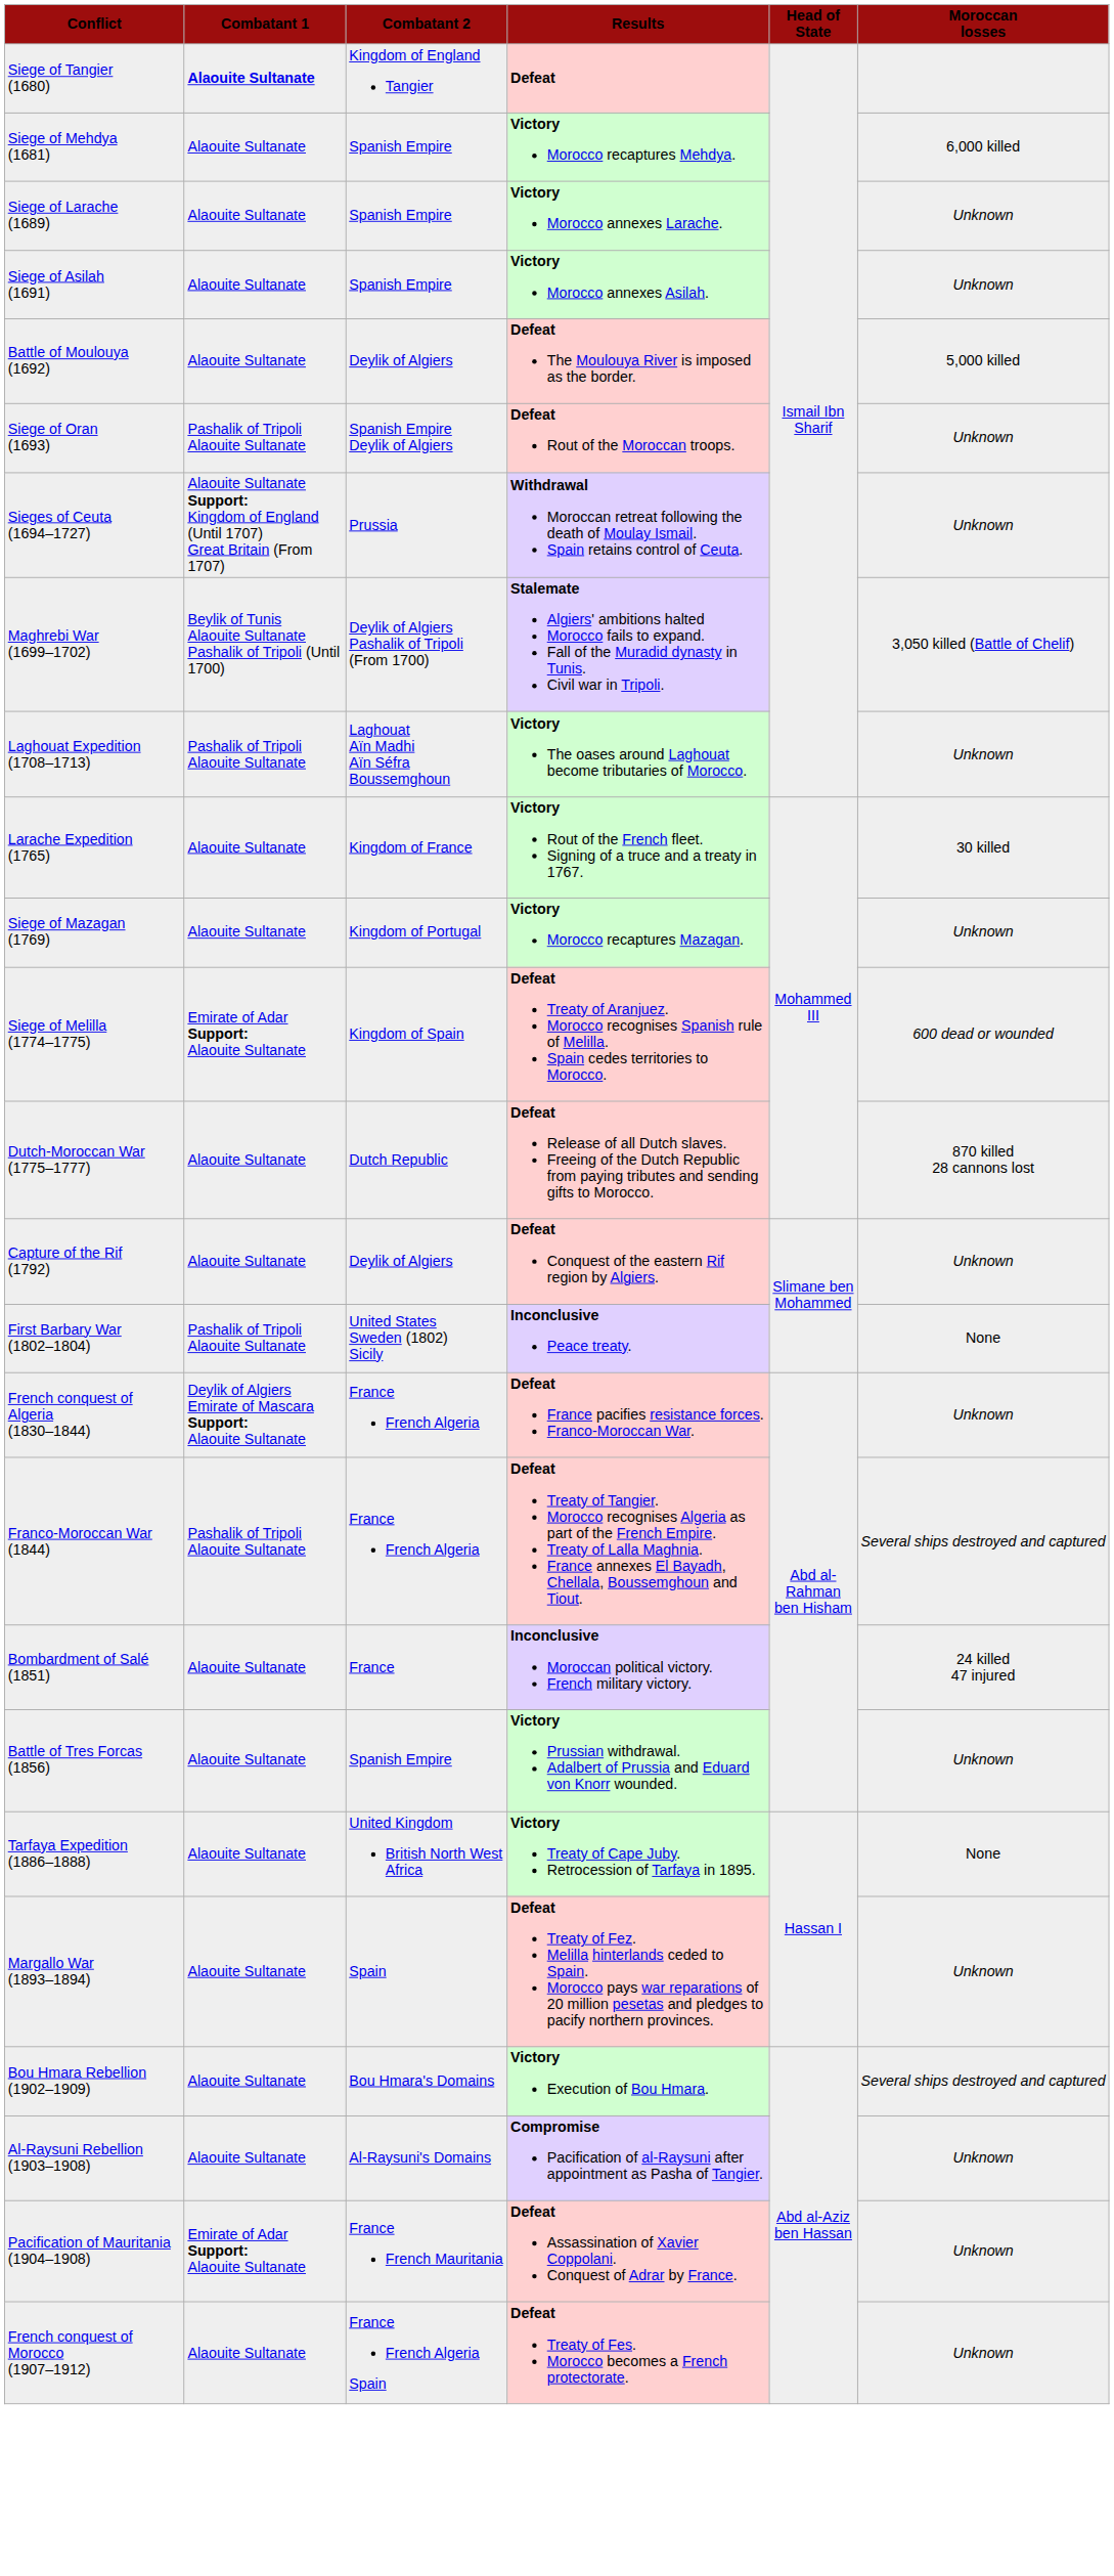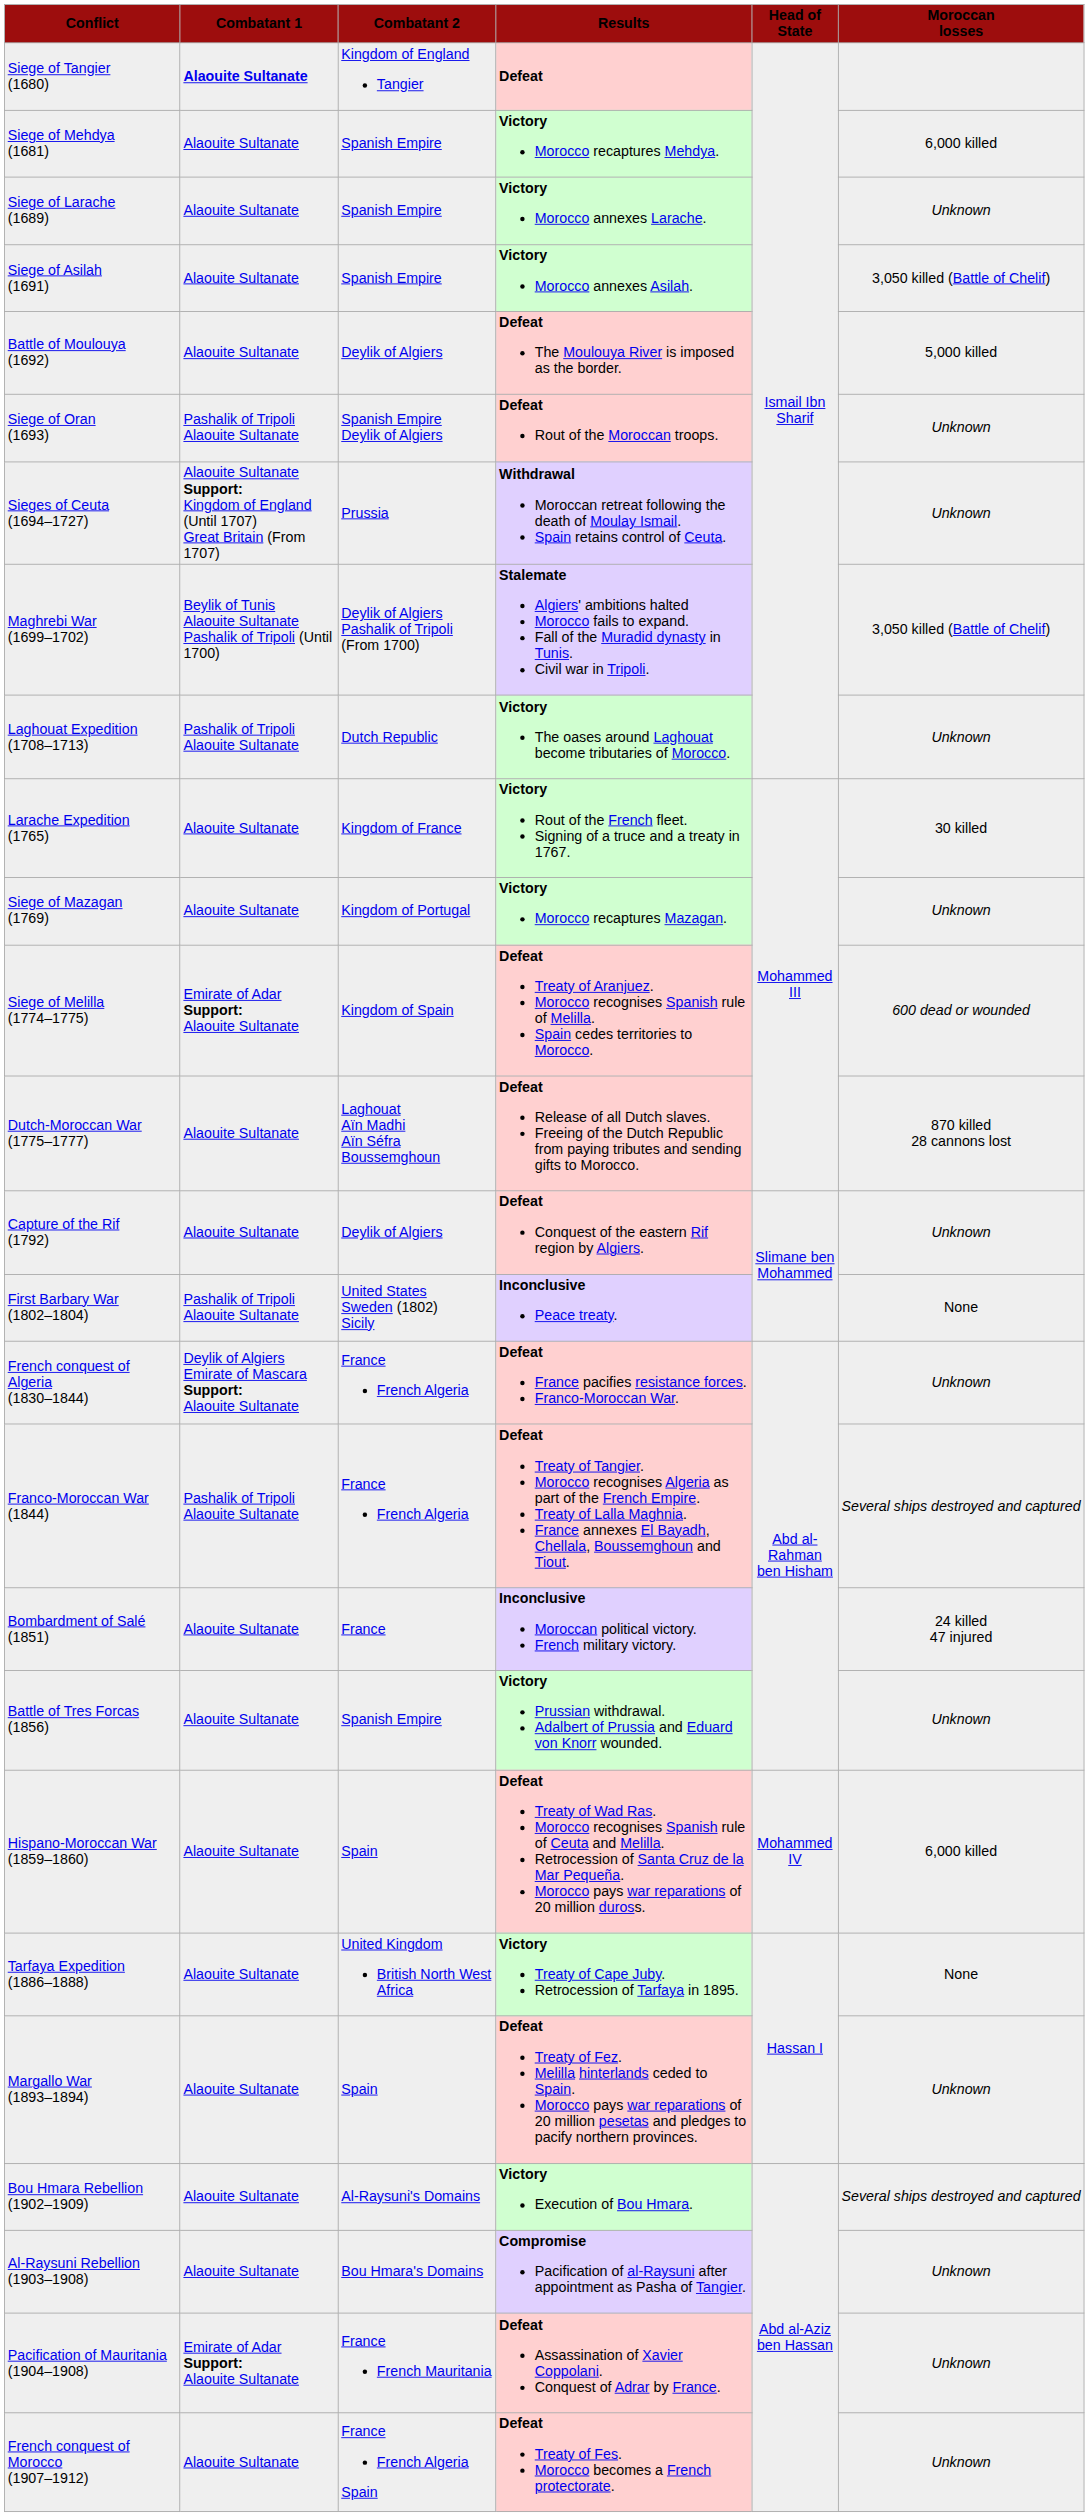 <table class="wikitable">
 <tr>
 <th style="background:#9D0D0D" width="190px"><span>Conflict</span></th>
 <th style="background:#9D0D0D" width="170px"><span>Combatant 1</span></th>
 <th style="background:#9D0D0D" width="170px"><span>Combatant 2</span></th>
 <th style="background:#9D0D0D" width="280px"><span>Results</span></th>
 <th style="background:#9D0D0D" width="90px"><span>Head of State</span></th>
 <th style="background:#9D0D0D"><span>Moroccan<br>losses</span></th>
 </tr>
 <tr>
 <td style="background:#efefef"><a href='#'>Siege of Tangier</a><br>(1680)</td>
 <td style="background:#efefef"><strong> <a href='#'>Alaouite Sultanate</a></strong></td>
 <td style="background:#efefef"> <a href='#'>Kingdom of England</a><br><ul><li> <a href='#'>Tangier</a></li></ul></td>
 <td style="background:#FFD0D0"><strong>Defeat</strong></td>
 <td rowspan="9" style="background:#efefef; text-align:center;"><a href='#'>Ismail Ibn Sharif</a></td>
 <td style="background:#efefef; text-align:center;"></td>
 </tr>
 <tr>
 <td style="background:#efefef"><a href='#'>Siege of Mehdya</a><br>(1681)</td>
 <td style="background:#efefef"> <a href='#'>Alaouite Sultanate</a></td>
 <td style="background:#efefef"> <a href='#'>Spanish Empire</a></td>
 <td style="background:#D0FFD0"><strong>Victory</strong><br><ul><li><a href='#'>Morocco</a> recaptures <a href='#'>Mehdya</a>.</li></ul></td>
 <td style="background:#efefef; text-align:center;">6,000 killed<br></td>
 </tr>
 <tr>
 <td style="background:#efefef"><a href='#'>Siege of Larache</a><br>(1689)</td>
 <td style="background:#efefef"> <a href='#'>Alaouite Sultanate</a></td>
 <td style="background:#efefef"> <a href='#'>Spanish Empire</a></td>
 <td style="background:#D0FFD0"><strong>Victory</strong><br><ul><li><a href='#'>Morocco</a> annexes <a href='#'>Larache</a>.</li></ul></td>
 <td style="background:#efefef; text-align:center;"><em>Unknown</em></td>
 </tr>
 <tr>
 <td style="background:#efefef"><a href='#'>Siege of Asilah</a><br>(1691)</td>
 <td style="background:#efefef"> <a href='#'>Alaouite Sultanate</a></td>
 <td style="background:#efefef"> <a href='#'>Spanish Empire</a></td>
 <td style="background:#D0FFD0"><strong>Victory</strong><br><ul><li><a href='#'>Morocco</a> annexes <a href='#'>Asilah</a>.</li></ul></td>
-<td style="background:#efefef; text-align:center;"><em>Unknown</em></td>
+<td style="background:#efefef; text-align:center;">3,050 killed (<a href='#'>Battle of Chelif</a>)</td>
 </tr>
 <tr>
 <td style="background:#efefef"><a href='#'>Battle of Moulouya</a><br>(1692)</td>
 <td style="background:#efefef"> <a href='#'>Alaouite Sultanate</a></td>
 <td style="background:#efefef"> <a href='#'>Deylik of Algiers</a></td>
 <td style="background:#FFD0D0"><strong>Defeat</strong><br><ul><li>The <a href='#'>Moulouya River</a> is imposed as the border.</li></ul></td>
 <td style="background:#efefef; text-align:center;">5,000 killed</td>
 </tr>
 <tr>
 <td style="background:#efefef"><a href='#'>Siege of Oran</a><br>(1693)</td>
 <td style="background:#efefef"> <a href='#'>Pashalik of Tripoli</a><br> <a href='#'>Alaouite Sultanate</a></td>
 <td style="background:#efefef"> <a href='#'>Spanish Empire</a><br> <a href='#'>Deylik of Algiers</a></td>
 <td style="background:#FFD0D0"><strong>Defeat</strong><br><ul><li>Rout of the <a href='#'>Moroccan</a> troops.</li></ul></td>
 <td style="background:#efefef; text-align:center;"><em>Unknown</em></td>
 </tr>
 <tr>
 <td style="background:#efefef"><a href='#'>Sieges of Ceuta</a><br>(1694–1727)</td>
 <td style="background:#efefef"> <a href='#'>Alaouite Sultanate</a><br><strong>Support:</strong><br> <a href='#'>Kingdom of England</a> (Until 1707)<br> <a href='#'>Great Britain</a> (From 1707)</td>
 <td style="background:#efefef"> <a href='#'>Prussia</a></td>
 <td style="background:#E0D0FF"><strong>Withdrawal</strong><br><ul><li>Moroccan retreat following the death of <a href='#'>Moulay Ismail</a>.</li><li><a href='#'>Spain</a> retains control of <a href='#'>Ceuta</a>.</li></ul></td>
 <td style="background:#efefef; text-align:center;"><em>Unknown</em></td>
 </tr>
 <tr>
 <td style="background:#efefef"><a href='#'>Maghrebi War</a><br>(1699–1702)</td>
 <td style="background:#efefef"> <a href='#'>Beylik of Tunis</a><br> <a href='#'>Alaouite Sultanate</a><br> <a href='#'>Pashalik of Tripoli</a> (Until 1700)</td>
 <td style="background:#efefef"> <a href='#'>Deylik of Algiers</a><br> <a href='#'>Pashalik of Tripoli</a> (From 1700)</td>
 <td style="background:#E0D0FF"><strong>Stalemate</strong><br><ul><li><a href='#'>Algiers</a>' ambitions halted</li><li><a href='#'>Morocco</a> fails to expand.</li><li>Fall of the <a href='#'>Muradid dynasty</a> in <a href='#'>Tunis</a>.</li><li>Civil war in <a href='#'>Tripoli</a>.</li></ul></td>
 <td style="background:#efefef; text-align:center;">3,050 killed (<a href='#'>Battle of Chelif</a>)</td>
 </tr>
 <tr>
 <td style="background:#efefef"><a href='#'>Laghouat Expedition</a><br>(1708–1713)</td>
 <td style="background:#efefef"> <a href='#'>Pashalik of Tripoli</a><br> <a href='#'>Alaouite Sultanate</a></td>
-<td style="background:#efefef"><a href='#'>Laghouat</a><br><a href='#'>Aïn Madhi</a><br><a href='#'>Aïn Séfra</a><br><a href='#'>Boussemghoun</a></td>
+<td style="background:#efefef"> <a href='#'>Dutch Republic</a></td>
 <td style="background:#D0FFD0"><strong>Victory</strong><br><ul><li>The oases around <a href='#'>Laghouat</a> become tributaries of <a href='#'>Morocco</a>.</li></ul></td>
 <td style="background:#efefef; text-align:center;"><em>Unknown</em></td>
 </tr>
 <tr>
 <td style="background:#efefef"><a href='#'>Larache Expedition</a><br>(1765)</td>
 <td style="background:#efefef"> <a href='#'>Alaouite Sultanate</a></td>
 <td style="background:#efefef"> <a href='#'>Kingdom of France</a></td>
 <td style="background:#D0FFD0"><strong>Victory</strong><br><ul><li>Rout of the <a href='#'>French</a> fleet.</li><li>Signing of a truce and a treaty in 1767.</li></ul></td>
 <td rowspan="4" style="background:#efefef; text-align:center;"><a href='#'>Mohammed III</a></td>
 <td style="background:#efefef; text-align:center;">30 killed</td>
 </tr>
 <tr>
 <td style="background:#efefef"><a href='#'>Siege of Mazagan</a><br>(1769)</td>
 <td style="background:#efefef"> <a href='#'>Alaouite Sultanate</a></td>
 <td style="background:#efefef"> <a href='#'>Kingdom of Portugal</a></td>
 <td style="background:#D0FFD0"><strong>Victory</strong><br><ul><li><a href='#'>Morocco</a> recaptures <a href='#'>Mazagan</a>.</li></ul></td>
 <td style="background:#efefef; text-align:center;"><em>Unknown</em></td>
 </tr>
 <tr>
 <td style="background:#efefef"><a href='#'>Siege of Melilla</a><br>(1774–1775)</td>
 <td style="background:#efefef"><a href='#'>Emirate of Adar</a><br><strong>Support:</strong><br> <a href='#'>Alaouite Sultanate</a></td>
 <td style="background:#efefef"> <a href='#'>Kingdom of Spain</a></td>
 <td style="background:#FFD0D0"><strong>Defeat</strong><br><ul><li><a href='#'>Treaty of Aranjuez</a>.</li><li><a href='#'>Morocco</a> recognises <a href='#'>Spanish</a> rule of <a href='#'>Melilla</a>.</li><li><a href='#'>Spain</a> cedes territories to <a href='#'>Morocco</a>.</li></ul></td>
 <td style="background:#efefef; text-align:center;"><em>600 dead or wounded</em></td>
 </tr>
 <tr>
 <td style="background:#efefef"><a href='#'>Dutch-Moroccan War</a><br>(1775–1777)</td>
 <td style="background:#efefef"> <a href='#'>Alaouite Sultanate</a></td>
-<td style="background:#efefef"> <a href='#'>Dutch Republic</a></td>
+<td style="background:#efefef"><a href='#'>Laghouat</a><br><a href='#'>Aïn Madhi</a><br><a href='#'>Aïn Séfra</a><br><a href='#'>Boussemghoun</a></td>
 <td style="background:#FFD0D0"><strong>Defeat</strong><br><ul><li>Release of all Dutch slaves.</li><li>Freeing of the Dutch Republic from paying tributes and sending gifts to Morocco.</li></ul></td>
 <td style="background:#efefef; text-align:center;">870 killed<br>28 cannons lost</td>
 </tr>
 <tr>
 <td style="background:#efefef"><a href='#'>Capture of the Rif</a><br>(1792)</td>
 <td style="background:#efefef"> <a href='#'>Alaouite Sultanate</a></td>
 <td style="background:#efefef"> <a href='#'>Deylik of Algiers</a></td>
 <td style="background:#FFD0D0"><strong>Defeat</strong><br><ul><li>Conquest of the eastern <a href='#'>Rif</a> region by <a href='#'>Algiers</a>.</li></ul></td>
 <td rowspan="2" style="background:#efefef; text-align:center;"><a href='#'>Slimane ben Mohammed</a></td>
 <td style="background:#efefef; text-align:center;"><em>Unknown</em></td>
 </tr>
 <tr>
 <td style="background:#efefef"><a href='#'>First Barbary War</a><br>(1802–1804)</td>
 <td style="background:#efefef"> <a href='#'>Pashalik of Tripoli</a><br> <a href='#'>Alaouite Sultanate</a></td>
 <td style="background:#efefef"> <a href='#'>United States</a><br> <a href='#'>Sweden</a> (1802)<br> <a href='#'>Sicily</a></td>
 <td style="background:#E0D0FF"><strong>Inconclusive </strong><br><ul><li><a href='#'>Peace treaty</a>.</li></ul></td>
 <td style="background:#efefef; text-align:center;">None</td>
 </tr>
 <tr>
 <td style="background:#efefef"><a href='#'>French conquest of Algeria</a><br>(1830–1844)</td>
 <td style="background:#efefef"> <a href='#'>Deylik of Algiers</a><br> <a href='#'>Emirate of Mascara</a><br><strong>Support:</strong><br> <a href='#'>Alaouite Sultanate</a></td>
 <td style="background:#efefef"> <a href='#'>France</a><br><ul><li> <a href='#'>French Algeria</a></li></ul></td>
 <td style="background:#FFD0D0"><strong>Defeat</strong><br><ul><li><a href='#'>France</a> pacifies <a href='#'>resistance forces</a>.</li><li><a href='#'>Franco-Moroccan War</a>.</li></ul></td>
 <td rowspan="4" style="background:#efefef; text-align:center;"><a href='#'>Abd al-Rahman ben Hisham</a></td>
 <td style="background:#efefef; text-align:center;"><em>Unknown</em></td>
 </tr>
 <tr>
 <td style="background:#efefef"><a href='#'>Franco-Moroccan War</a><br>(1844)</td>
 <td style="background:#efefef"> <a href='#'>Pashalik of Tripoli</a><br> <a href='#'>Alaouite Sultanate</a></td>
 <td style="background:#efefef"> <a href='#'>France</a><br><ul><li> <a href='#'>French Algeria</a></li></ul></td>
 <td style="background:#FFD0D0"><strong>Defeat</strong><br><ul><li><a href='#'>Treaty of Tangier</a>.</li><li><a href='#'>Morocco</a> recognises <a href='#'>Algeria</a> as part of the <a href='#'>French Empire</a>.</li><li><a href='#'>Treaty of Lalla Maghnia</a>.</li><li><a href='#'>France</a> annexes <a href='#'>El Bayadh</a>, <a href='#'>Chellala</a>, <a href='#'>Boussemghoun</a> and <a href='#'>Tiout</a>.</li></ul></td>
 <td style="background:#efefef; text-align:center;"><em>Several ships destroyed and captured</em></td>
 </tr>
 <tr>
 <td style="background:#efefef"><a href='#'>Bombardment of Salé</a><br>(1851)</td>
 <td style="background:#efefef"> <a href='#'>Alaouite Sultanate</a></td>
 <td style="background:#efefef"> <a href='#'>France</a></td>
 <td style="background:#E0D0FF"><strong>Inconclusive</strong><br><ul><li><a href='#'>Moroccan</a> political victory.</li><li><a href='#'>French</a> military victory.</li></ul></td>
 <td style="background:#efefef; text-align:center;">24 killed<br>47 injured</td>
 </tr>
 <tr>
 <td style="background:#efefef"><a href='#'>Battle of Tres Forcas</a><br>(1856)</td>
 <td style="background:#efefef"> <a href='#'>Alaouite Sultanate</a></td>
 <td style="background:#efefef"> <a href='#'>Spanish Empire</a></td>
 <td style="background:#D0FFD0"><strong>Victory</strong><br><ul><li><a href='#'>Prussian</a> withdrawal.</li><li><a href='#'>Adalbert of Prussia</a> and <a href='#'>Eduard von Knorr</a> wounded.</li></ul></td>
 <td style="background:#efefef; text-align:center;"><em>Unknown</em></td>
 </tr>
 <tr>
+<td style="background:#efefef"><a href='#'>Hispano-Moroccan War</a><br>(1859–1860)</td>
+<td style="background:#efefef"> <a href='#'>Alaouite Sultanate</a></td>
+<td style="background:#efefef"> <a href='#'>Spain</a></td>
+<td style="background:#FFD0D0"><strong>Defeat</strong><br><ul><li><a href='#'>Treaty of Wad Ras</a>.</li><li><a href='#'>Morocco</a> recognises <a href='#'>Spanish</a> rule of <a href='#'>Ceuta</a> and <a href='#'>Melilla</a>.</li><li>Retrocession of <a href='#'>Santa Cruz de la Mar Pequeña</a>.</li><li><a href='#'>Morocco</a> pays <a href='#'>war reparations</a> of 20 million <a href='#'>duros</a>s.</li></ul></td>
+<td style="background:#efefef; text-align:center;"><a href='#'>Mohammed IV</a></td>
+<td style="background:#efefef; text-align:center;">6,000 killed<br></td>
+</tr>
+<tr>
 <td style="background:#efefef"><a href='#'>Tarfaya Expedition</a><br>(1886–1888)</td>
 <td style="background:#efefef"> <a href='#'>Alaouite Sultanate</a></td>
 <td style="background:#efefef"> <a href='#'>United Kingdom</a><br><ul><li> <a href='#'>British North West Africa</a></li></ul></td>
 <td style="background:#D0FFD0"><strong>Victory</strong><br><ul><li><a href='#'>Treaty of Cape Juby</a>.</li><li>Retrocession of <a href='#'>Tarfaya</a> in 1895.</li></ul></td>
 <td rowspan="2" style="background:#efefef; text-align:center;"><a href='#'>Hassan I</a></td>
 <td style="background:#efefef; text-align:center;">None</td>
 </tr>
 <tr>
 <td style="background:#efefef"><a href='#'>Margallo War</a><br>(1893–1894)</td>
 <td style="background:#efefef"> <a href='#'>Alaouite Sultanate</a></td>
 <td style="background:#efefef"> <a href='#'>Spain</a></td>
 <td style="background:#FFD0D0"><strong>Defeat</strong><br><ul><li><a href='#'>Treaty of Fez</a>.</li><li><a href='#'>Melilla</a> <a href='#'>hinterlands</a> ceded to <a href='#'>Spain</a>.</li><li><a href='#'>Morocco</a> pays <a href='#'>war reparations</a> of 20 million <a href='#'>pesetas</a> and pledges to pacify northern provinces.</li></ul></td>
 <td style="background:#efefef; text-align:center;"><em>Unknown</em></td>
 </tr>
 <tr>
 <td style="background:#efefef"><a href='#'>Bou Hmara Rebellion</a><br>(1902–1909)</td>
 <td style="background:#efefef"> <a href='#'>Alaouite Sultanate</a></td>
-<td style="background:#efefef"><a href='#'>Bou Hmara's Domains</a></td>
+<td style="background:#efefef"><a href='#'>Al-Raysuni's Domains</a></td>
 <td style="background:#D0FFD0"><strong>Victory</strong><br><ul><li>Execution of <a href='#'>Bou Hmara</a>.</li></ul></td>
 <td rowspan="4" style="background:#efefef; text-align:center;"><a href='#'>Abd al-Aziz ben Hassan</a></td>
 <td style="background:#efefef; text-align:center;"><em>Several ships destroyed and captured</em></td>
 </tr>
 <tr>
 <td style="background:#efefef"><a href='#'>Al-Raysuni Rebellion</a><br>(1903–1908)</td>
 <td style="background:#efefef"> <a href='#'>Alaouite Sultanate</a></td>
-<td style="background:#efefef"><a href='#'>Al-Raysuni's Domains</a></td>
+<td style="background:#efefef"><a href='#'>Bou Hmara's Domains</a></td>
 <td style="background:#E0D0FF"><strong>Compromise</strong><br><ul><li>Pacification of <a href='#'>al-Raysuni</a> after appointment as Pasha of <a href='#'>Tangier</a>.</li></ul></td>
 <td style="background:#efefef; text-align:center;"><em>Unknown</em></td>
 </tr>
 <tr>
 <td style="background:#efefef"><a href='#'>Pacification of Mauritania</a><br>(1904–1908)</td>
 <td style="background:#efefef"><a href='#'>Emirate of Adar</a><br><strong>Support:</strong><br> <a href='#'>Alaouite Sultanate</a></td>
 <td style="background:#efefef"> <a href='#'>France</a><br><ul><li> <a href='#'>French Mauritania</a></li></ul></td>
 <td style="background:#FFD0D0"><strong>Defeat</strong><br><ul><li>Assassination of <a href='#'>Xavier Coppolani</a>.</li><li>Conquest of <a href='#'>Adrar</a> by <a href='#'>France</a>.</li></ul></td>
 <td style="background:#efefef; text-align:center;"><em>Unknown</em></td>
 </tr>
 <tr>
 <td style="background:#efefef"><a href='#'>French conquest of Morocco</a><br>(1907–1912)</td>
 <td style="background:#efefef"> <a href='#'>Alaouite Sultanate</a></td>
 <td style="background:#efefef"> <a href='#'>France</a><br><ul><li> <a href='#'>French Algeria</a></li></ul> <a href='#'>Spain</a></td>
 <td style="background:#FFD0D0"><strong>Defeat</strong><br><ul><li><a href='#'>Treaty of Fes</a>.</li><li><a href='#'>Morocco</a> becomes a <a href='#'>French protectorate</a>.</li></ul></td>
 <td style="background:#efefef; text-align:center;"><em>Unknown</em></td>
 </tr>
 </table>
